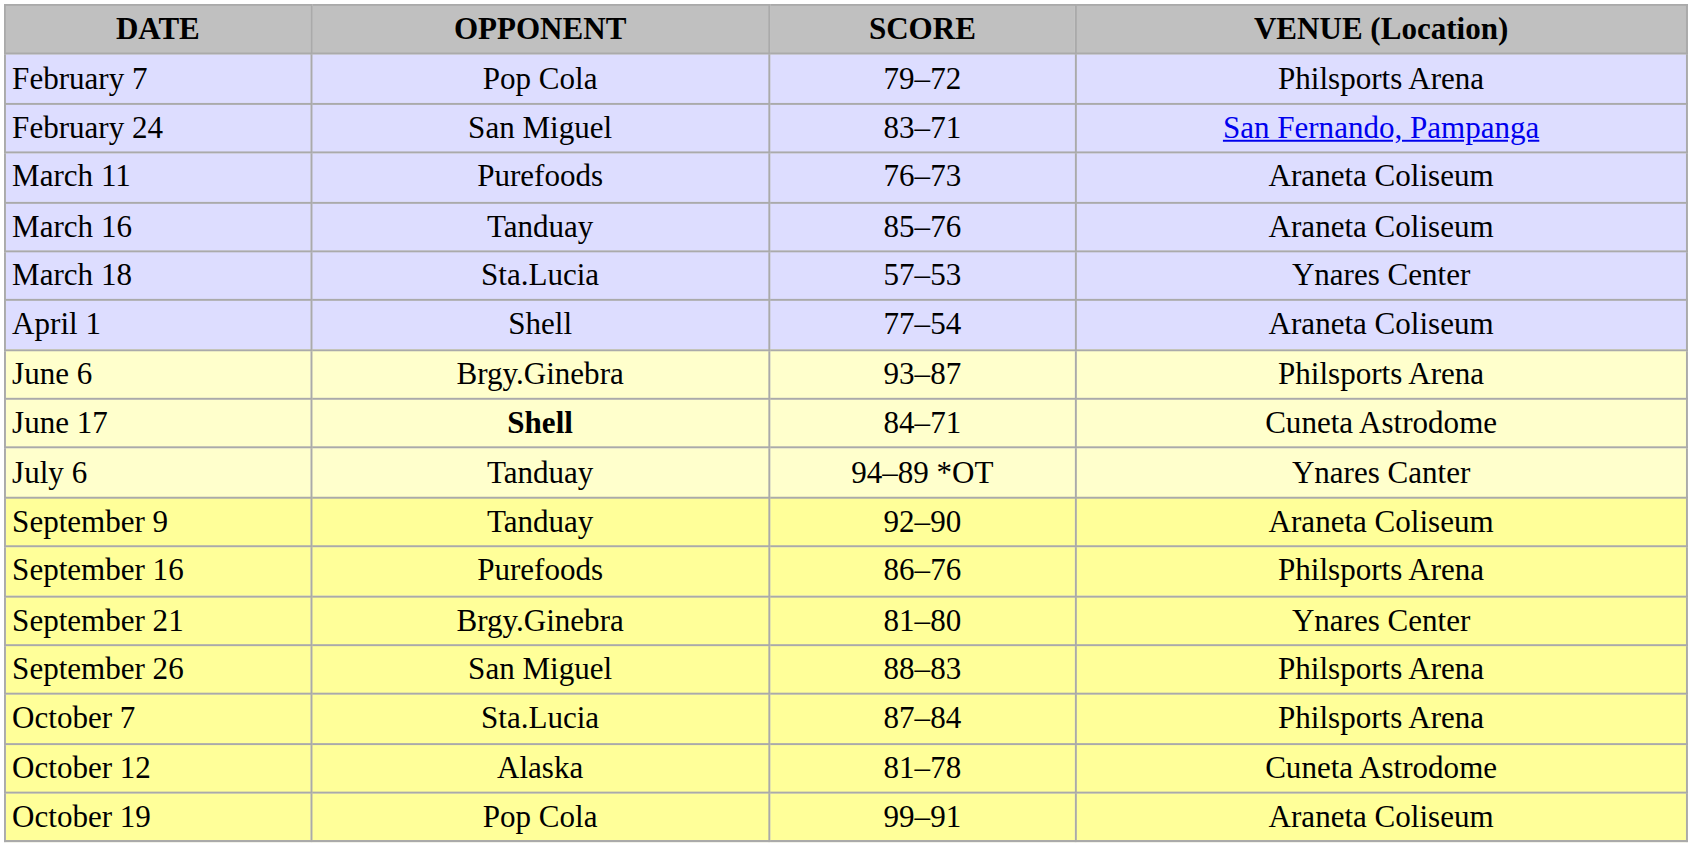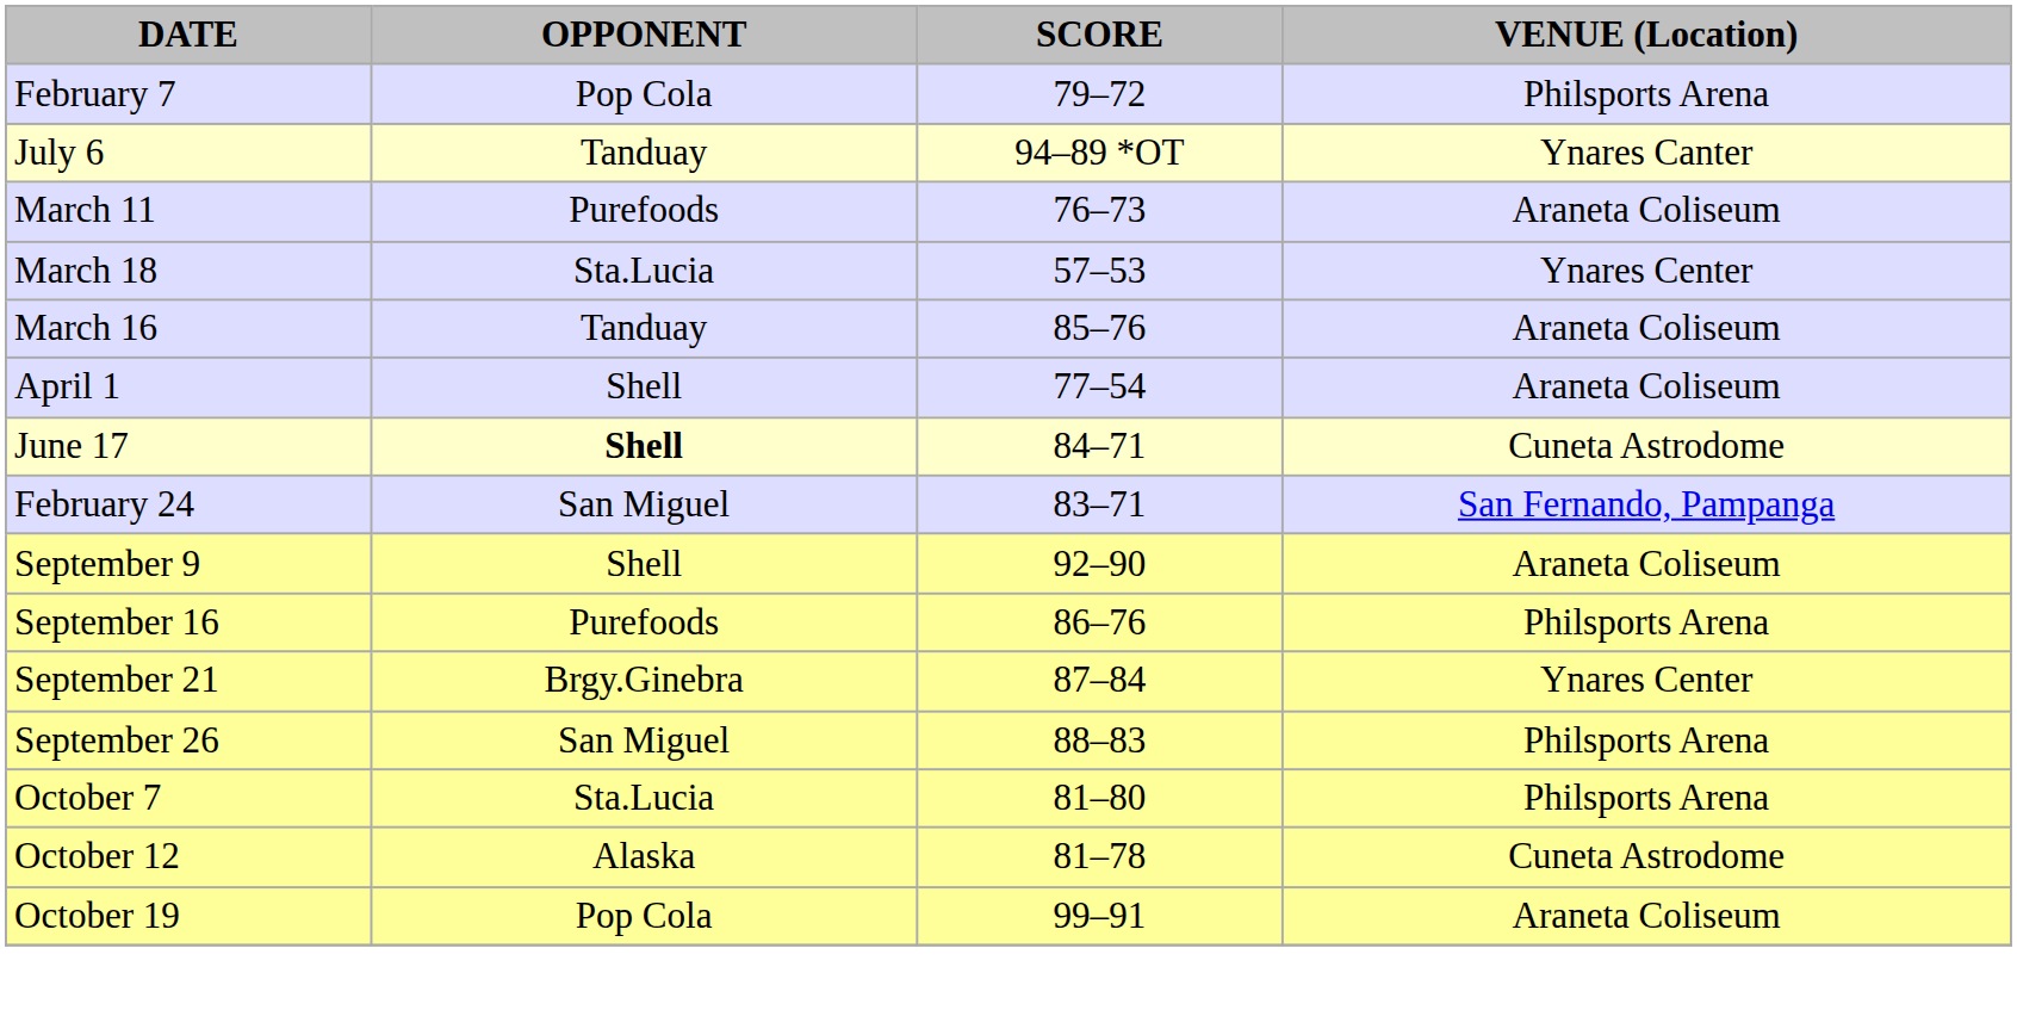 <table class="wikitable" border="1">
 <tr>
 <th style="background:#C0C0C0;" width="10%"><strong>DATE</strong></th>
 <th style="background:#C0C0C0;" width="15%"><strong>OPPONENT</strong></th>
 <th style="background:#C0C0C0;" width="10%"><strong>SCORE</strong></th>
 <th style="background:#C0C0C0;" width="20%"><strong>VENUE (Location)</strong></th>
 </tr>
 <tr bgcolor=#DDDDFF>
 <td>February 7</td>
 <td align=center>Pop Cola</td>
 <td align=center>79–72</td>
 <td align=center>Philsports Arena</td>
 </tr>
-<tr bgcolor=#DDDDFF>
-<td>February 24</td>
-<td align=center>San Miguel</td>
-<td align=center>83–71 </td>
-<td align=center><a href='#'>San Fernando, Pampanga</a></td>
+<tr bgcolor=#FFFFCC>
+<td>July 6</td>
+<td align=center>Tanduay</td>
+<td align=center>94–89 *OT </td>
+<td align=center>Ynares Canter</td>
 </tr>
 <tr bgcolor=#DDDDFF>
 <td>March 11</td>
 <td align=center>Purefoods</td>
 <td align=center>76–73</td>
-<td align=center>Araneta Coliseum</td>
-</tr>
-<tr bgcolor=#DDDDFF>
-<td>March 16</td>
-<td align=center>Tanduay</td>
-<td align=center>85–76</td>
 <td align=center>Araneta Coliseum</td>
 </tr>
 <tr bgcolor=#DDDDFF>
 <td>March 18</td>
 <td align=center>Sta.Lucia</td>
 <td align=center>57–53</td>
 <td align=center>Ynares Center</td>
 </tr>
 <tr bgcolor=#DDDDFF>
+<td>March 16</td>
+<td align=center>Tanduay</td>
+<td align=center>85–76</td>
+<td align=center>Araneta Coliseum</td>
+</tr>
+<tr bgcolor=#DDDDFF>
 <td>April 1</td>
 <td align=center>Shell</td>
 <td align=center>77–54</td>
 <td align=center>Araneta Coliseum</td>
-</tr>
-<tr bgcolor=#FFFFCC>
-<td>June 6</td>
-<td align=center>Brgy.Ginebra</td>
-<td align=center>93–87 </td>
-<td align=center>Philsports Arena</td>
 </tr>
 <tr bgcolor=#FFFFCC>
 <td>June 17</td>
 <td align=center><strong>Shell</strong></td>
 <td align=center>84–71</td>
 <td align=center>Cuneta Astrodome</td>
 </tr>
-<tr bgcolor=#FFFFCC>
-<td>July 6</td>
-<td align=center>Tanduay</td>
-<td align=center>94–89 *OT </td>
-<td align=center>Ynares Canter</td>
+<tr bgcolor=#DDDDFF>
+<td>February 24</td>
+<td align=center>San Miguel</td>
+<td align=center>83–71 </td>
+<td align=center><a href='#'>San Fernando, Pampanga</a></td>
 </tr>
 <tr bgcolor=#FFFF99>
 <td>September 9</td>
-<td align=center>Tanduay</td>
+<td align=center>Shell</td>
 <td align=center>92–90</td>
 <td align=center>Araneta Coliseum</td>
 </tr>
 <tr bgcolor=#FFFF99>
 <td>September 16</td>
 <td align=center>Purefoods</td>
 <td align=center>86–76 </td>
 <td align=center>Philsports Arena</td>
 </tr>
 <tr bgcolor=#FFFF99>
 <td>September 21</td>
 <td align=center>Brgy.Ginebra</td>
-<td align=center>81–80</td>
+<td align=center>87–84</td>
 <td align=center>Ynares Center</td>
 </tr>
 <tr bgcolor=#FFFF99>
 <td>September 26</td>
 <td align=center>San Miguel</td>
 <td align=center>88–83</td>
 <td align=center>Philsports Arena</td>
 </tr>
 <tr bgcolor=#FFFF99>
 <td>October 7</td>
 <td align=center>Sta.Lucia</td>
-<td align=center>87–84</td>
+<td align=center>81–80</td>
 <td align=center>Philsports Arena</td>
 </tr>
 <tr bgcolor=#FFFF99>
 <td>October 12</td>
 <td align=center>Alaska</td>
 <td align=center>81–78</td>
 <td align=center>Cuneta Astrodome</td>
 </tr>
 <tr bgcolor=#FFFF99>
 <td>October 19</td>
 <td align=center>Pop Cola</td>
 <td align=center>99–91</td>
 <td align=center>Araneta Coliseum</td>
 </tr>
 <tr>
 </tr>
 </table>
